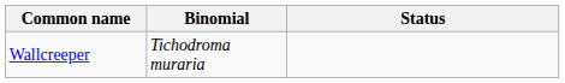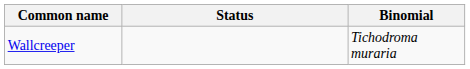 <table width=60% class="wikitable">
 <tr>
 <th width=15%>Common name</th>
+<th width=30%>Status</th>
 <th width=15%>Binomial</th>
-<th width=30%>Status</th>
 </tr>
 <tr>
 <td><a href='#'>Wallcreeper</a></td>
+<td></td>
 <td><em>Tichodroma muraria</em></td>
-<td></td>
 </tr>
 </table>
